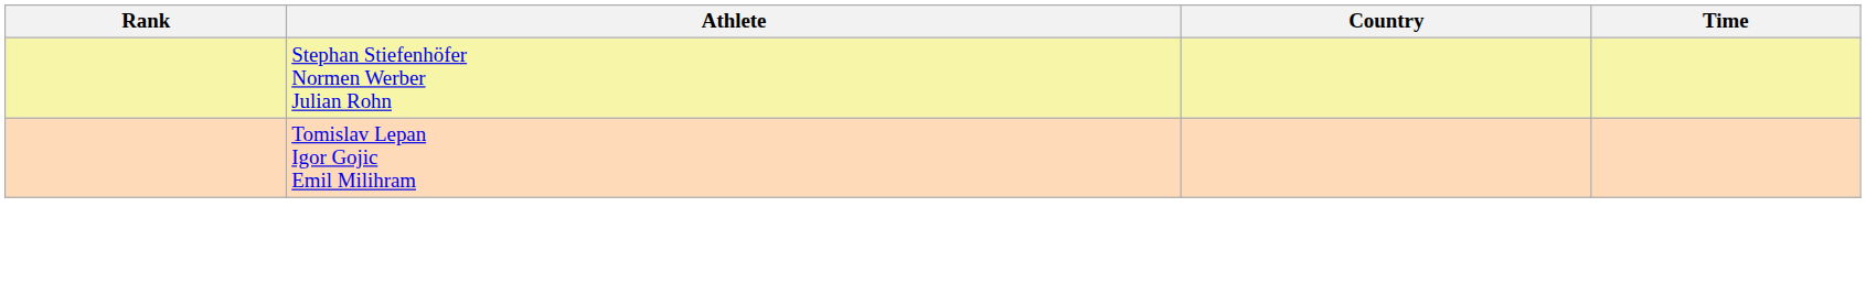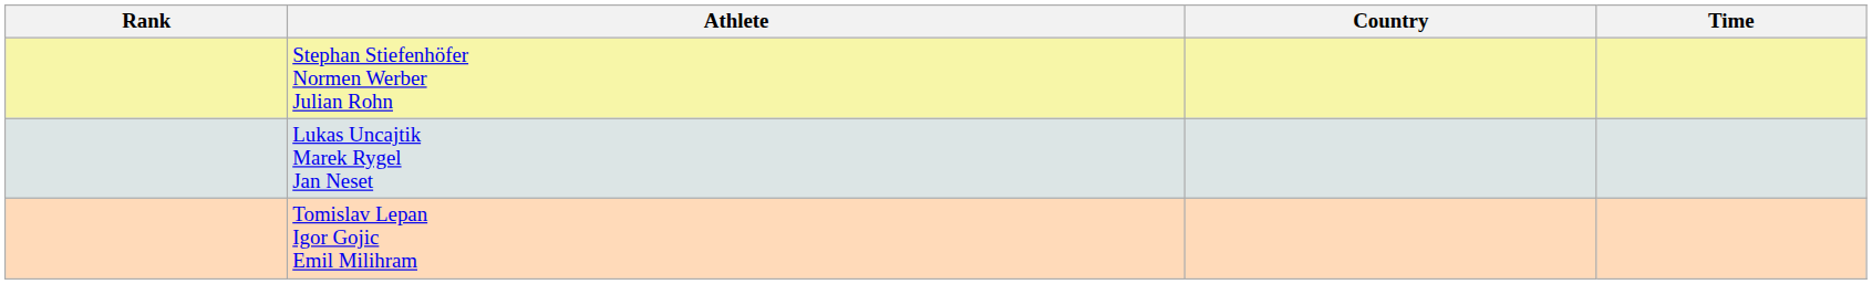 <table class="wikitable" width=90% style="font-size:100%; text-align:left;">
 <tr bgcolor="#EFEFEF">
 <th>Rank</th>
 <th>Athlete</th>
 <th>Country</th>
 <th>Time</th>
 </tr>
 <tr bgcolor="#F7F6A8" >
 <td align=center></td>
 <td><a href='#'>Stephan Stiefenhöfer</a><br><a href='#'>Normen Werber</a><br><a href='#'>Julian Rohn</a></td>
 <td></td>
 <td align="right"></td>
 </tr>
+<tr bgcolor="#DCE5E5">
+<td align=center></td>
+<td><a href='#'>Lukas Uncajtik</a><br><a href='#'>Marek Rygel</a><br><a href='#'>Jan Neset</a></td>
+<td></td>
+<td align="right"></td>
+</tr>
 <tr bgcolor="#FFDAB9">
 <td align=center></td>
 <td><a href='#'>Tomislav Lepan</a><br><a href='#'>Igor Gojic</a><br><a href='#'>Emil Milihram</a></td>
 <td></td>
 <td align="right"></td>
 </tr>
 </table>
